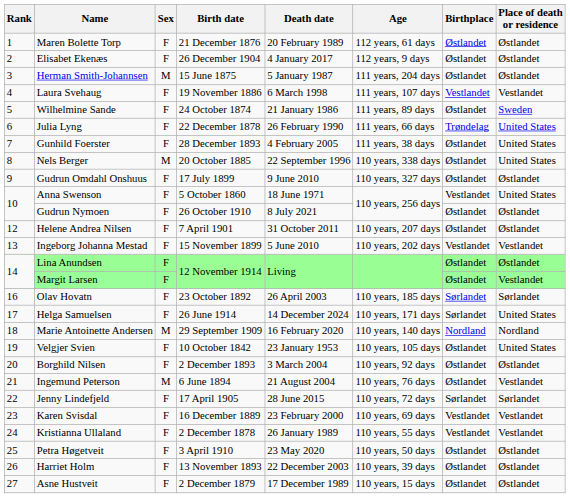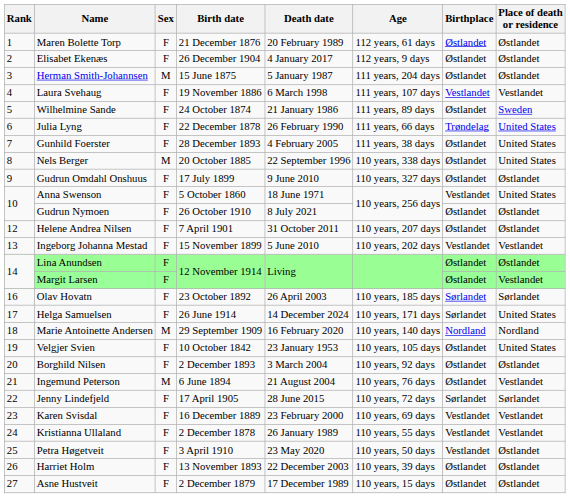 <table class="wikitable sortable">
 <tr>
 <th>Rank</th>
 <th>Name</th>
 <th>Sex</th>
 <th>Birth date</th>
 <th>Death date</th>
 <th>Age</th>
 <th>Birthplace</th>
 <th>Place of death <br> or residence</th>
 </tr>
 <tr>
 <td>1</td>
 <td>Maren Bolette Torp</td>
 <td align=center>F</td>
 <td>21 December 1876</td>
 <td>20 February 1989</td>
 <td>112 years, 61 days</td>
 <td><a href='#'>Østlandet</a></td>
 <td>Østlandet</td>
 </tr>
 <tr>
 <td>2</td>
 <td>Elisabet Ekenæs</td>
 <td align=center>F</td>
 <td>26 December 1904</td>
 <td>4 January 2017</td>
 <td>112 years, 9 days</td>
 <td>Østlandet</td>
 <td>Østlandet</td>
 </tr>
 <tr>
 <td>3</td>
 <td><a href='#'>Herman Smith-Johannsen</a></td>
 <td align=center>M</td>
 <td>15 June 1875</td>
 <td>5 January 1987</td>
 <td>111 years, 204 days</td>
 <td>Østlandet</td>
 <td>Østlandet</td>
 </tr>
 <tr>
 <td>4</td>
 <td>Laura Svehaug</td>
 <td align=center>F</td>
 <td>19 November 1886</td>
 <td>6 March 1998</td>
 <td>111 years, 107 days</td>
 <td><a href='#'>Vestlandet</a></td>
 <td>Vestlandet</td>
 </tr>
 <tr>
 <td>5</td>
 <td>Wilhelmine Sande</td>
 <td align=center>F</td>
 <td>24 October 1874</td>
 <td>21 January 1986</td>
 <td>111 years, 89 days</td>
 <td>Østlandet</td>
 <td><a href='#'>Sweden</a></td>
 </tr>
 <tr>
 <td>6</td>
 <td>Julia Lyng</td>
 <td align=center>F</td>
 <td>22 December 1878</td>
 <td>26 February 1990</td>
 <td>111 years, 66 days</td>
 <td><a href='#'>Trøndelag</a></td>
 <td><a href='#'>United States</a></td>
 </tr>
 <tr>
 <td>7</td>
 <td>Gunhild Foerster</td>
 <td align=center>F</td>
 <td>28 December 1893</td>
 <td>4 February 2005</td>
 <td>111 years, 38 days</td>
 <td>Østlandet</td>
 <td>United States</td>
 </tr>
 <tr>
 <td>8</td>
 <td>Nels Berger</td>
 <td align=center>M</td>
 <td>20 October 1885</td>
 <td>22 September 1996</td>
 <td>110 years, 338 days</td>
 <td>Østlandet</td>
 <td>United States</td>
 </tr>
 <tr>
 <td>9</td>
 <td>Gudrun Omdahl Onshuus</td>
 <td align=center>F</td>
 <td>17 July 1899</td>
 <td>9 June 2010</td>
 <td>110 years, 327 days</td>
 <td>Østlandet</td>
 <td>Østlandet</td>
 </tr>
 <tr>
 <td rowspan=2>10</td>
 <td>Anna Swenson</td>
 <td align=center>F</td>
 <td>5 October 1860</td>
 <td>18 June 1971</td>
 <td rowspan=2>110 years, 256 days</td>
 <td>Vestlandet</td>
 <td>United States</td>
 </tr>
 <tr>
 <td>Gudrun Nymoen</td>
 <td align="center">F</td>
 <td>26 October 1910</td>
 <td>8 July 2021</td>
 <td>Østlandet</td>
 <td>Østlandet</td>
 </tr>
 <tr>
 <td>12</td>
 <td>Helene Andrea Nilsen</td>
 <td align=center>F</td>
 <td>7 April 1901</td>
 <td>31 October 2011</td>
 <td>110 years, 207 days</td>
 <td>Østlandet</td>
 <td>Østlandet</td>
 </tr>
 <tr>
 <td>13</td>
 <td>Ingeborg Johanna Mestad</td>
 <td align=center>F</td>
 <td>15 November 1899</td>
 <td>5 June 2010</td>
 <td>110 years, 202 days</td>
 <td>Vestlandet</td>
 <td>Vestlandet</td>
 </tr>
 <tr bgcolor=99FF95>
 <td bgcolor=F9F9F9 rowspan=2>14</td>
 <td>Lina Anundsen</td>
 <td align=center>F</td>
 <td rowspan=2>12 November 1914</td>
 <td rowspan=2>Living</td>
 <td rowspan=2></td>
 <td>Østlandet</td>
 <td>Østlandet</td>
 </tr>
 <tr bgcolor=99FF99>
 <td>Margit Larsen</td>
 <td align=center>F</td>
 <td>Østlandet</td>
 <td>Vestlandet</td>
 </tr>
 <tr>
 <td>16</td>
 <td>Olav Hovatn</td>
 <td align=center>F</td>
 <td>23 October 1892</td>
 <td>26 April 2003</td>
 <td>110 years, 185 days</td>
 <td><a href='#'>Sørlandet</a></td>
 <td>Sørlandet</td>
 </tr>
 <tr>
 <td>17</td>
 <td>Helga Samuelsen</td>
 <td align=center>F</td>
 <td>26 June 1914</td>
 <td>14 December 2024</td>
 <td>110 years, 171 days</td>
 <td>Sørlandet</td>
 <td>United States</td>
 </tr>
 <tr>
 <td>18</td>
 <td>Marie Antoinette Andersen</td>
 <td align=center>M</td>
 <td>29 September 1909</td>
 <td>16 February 2020</td>
 <td>110 years, 140 days</td>
 <td><a href='#'>Nordland</a></td>
 <td>Nordland</td>
 </tr>
 <tr>
 <td>19</td>
 <td>Velgjer Svien</td>
 <td align=center>F</td>
 <td>10 October 1842</td>
 <td>23 January 1953</td>
 <td>110 years, 105 days</td>
 <td>Østlandet</td>
 <td>United States</td>
 </tr>
 <tr>
 <td>20</td>
 <td>Borghild Nilsen</td>
 <td align=center>F</td>
 <td>2 December 1893</td>
 <td>3 March 2004</td>
 <td>110 years, 92 days</td>
 <td>Østlandet</td>
 <td>Østlandet</td>
 </tr>
 <tr>
 <td>21</td>
 <td>Ingemund Peterson</td>
 <td align=center>M</td>
 <td>6 June 1894</td>
 <td>21 August 2004</td>
 <td>110 years, 76 days</td>
 <td>Østlandet</td>
 <td>Vestlandet</td>
 </tr>
 <tr>
 <td>22</td>
 <td>Jenny Lindefjeld</td>
 <td align=center>F</td>
 <td>17 April 1905</td>
 <td>28 June 2015</td>
 <td>110 years, 72 days</td>
 <td>Sørlandet</td>
 <td>Sørlandet</td>
 </tr>
 <tr>
 <td>23</td>
 <td>Karen Svisdal</td>
 <td align=center>F</td>
 <td>16 December 1889</td>
 <td>23 February 2000</td>
 <td>110 years, 69 days</td>
 <td>Vestlandet</td>
 <td>Vestlandet</td>
 </tr>
 <tr>
 <td>24</td>
 <td>Kristianna Ullaland</td>
 <td align=center>F</td>
 <td>2 December 1878</td>
 <td>26 January 1989</td>
 <td>110 years, 55 days</td>
 <td>Vestlandet</td>
 <td>Vestlandet</td>
 </tr>
 <tr>
 <td>25</td>
 <td>Petra Høgetveit</td>
 <td align="center">F</td>
 <td>3 April 1910</td>
 <td>23 May 2020</td>
 <td>110 years, 50 days</td>
-<td>Østlandet</td>
+<td>Vestlandet</td>
 <td>Østlandet</td>
 </tr>
 <tr>
 <td>26</td>
 <td>Harriet Holm</td>
 <td align="center">F</td>
 <td>13 November 1893</td>
 <td>22 December 2003</td>
 <td>110 years, 39 days</td>
 <td>Østlandet</td>
 <td>Østlandet</td>
 </tr>
 <tr>
 <td>27</td>
 <td>Asne Hustveit</td>
 <td align="center">F</td>
 <td>2 December 1879</td>
 <td>17 December 1989</td>
 <td>110 years, 15 days</td>
 <td>Østlandet</td>
 <td>Østlandet</td>
 </tr>
 </table>
